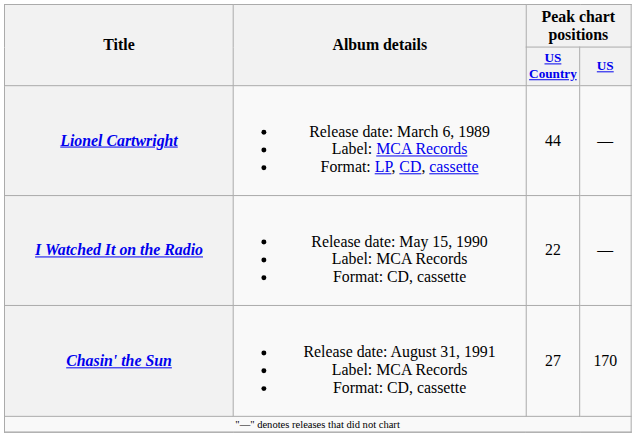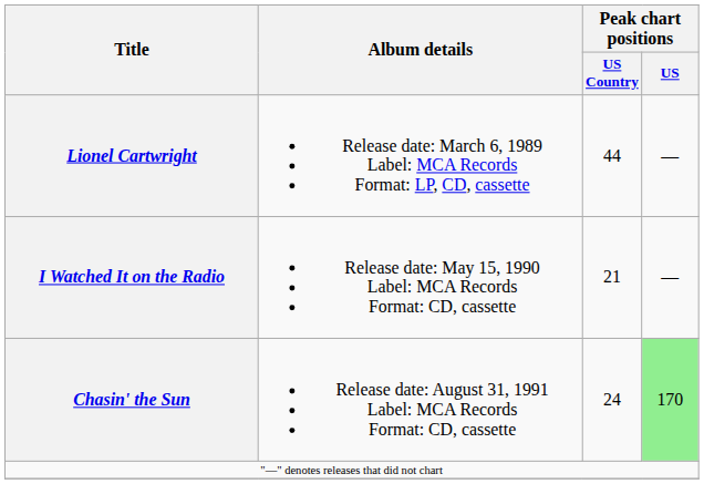 <table class="wikitable plainrowheaders" style="text-align:center;">
 <tr>
 <th rowspan="2" style="width:14em;">Title</th>
 <th rowspan="2" style="width:18em;">Album details</th>
 <th colspan="2">Peak chart<br>positions</th>
 </tr>
 <tr style="font-size:smaller;">
 <th width="45"><a href='#'>US Country</a></th>
 <th width="45"><a href='#'>US</a></th>
 </tr>
 <tr>
 <th scope="row"><em><a href='#'>Lionel Cartwright</a></em></th>
 <td><br><ul><li>Release date: March 6, 1989</li><li>Label: <a href='#'>MCA Records</a></li><li>Format: <a href='#'>LP</a>, <a href='#'>CD</a>, <a href='#'>cassette</a></li></ul></td>
 <td>44</td>
 <td>—</td>
 </tr>
 <tr>
 <th scope="row"><em><a href='#'>I Watched It on the Radio</a></em></th>
 <td><br><ul><li>Release date: May 15, 1990</li><li>Label: MCA Records</li><li>Format: CD, cassette</li></ul></td>
-<td>22</td>
+<td>21</td>
 <td>—</td>
 </tr>
 <tr>
 <th scope="row"><em><a href='#'>Chasin' the Sun</a></em></th>
 <td><br><ul><li>Release date: August 31, 1991</li><li>Label: MCA Records</li><li>Format: CD, cassette</li></ul></td>
-<td>27</td>
-<td>170</td>
+<td>24</td>
+<td style="background: lightgreen;">170</td>
 </tr>
 <tr>
 <td colspan="4" style="font-size:8pt">"—" denotes releases that did not chart</td>
 </tr>
 <tr>
 </tr>
 </table>
